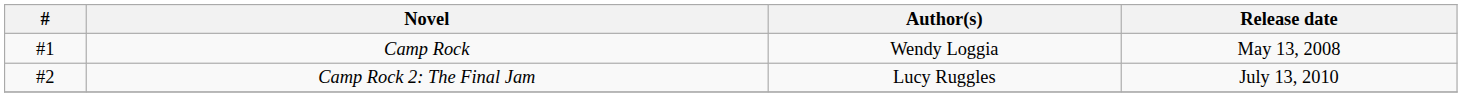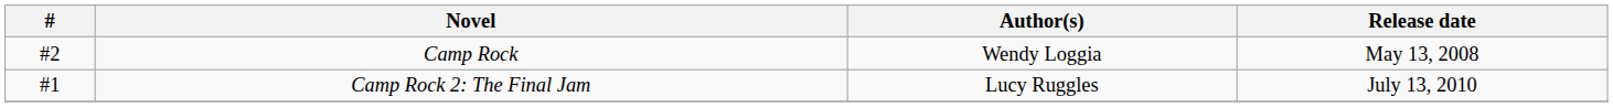 <table class="wikitable sortable" width="100%" border="1" style="font-size: 100%; text-align:center">
 <tr>
 <th>#</th>
 <th>Novel</th>
 <th>Author(s)</th>
 <th>Release date</th>
 </tr>
 <tr>
-<td>#1</td>
+<td>#2</td>
 <td><em>Camp Rock</em></td>
 <td>Wendy Loggia</td>
 <td>May 13, 2008</td>
 </tr>
 <tr>
-<td>#2</td>
+<td>#1</td>
 <td><em>Camp Rock 2: The Final Jam</em></td>
 <td>Lucy Ruggles</td>
 <td>July 13, 2010</td>
 </tr>
 <tr>
 </tr>
 </table>
